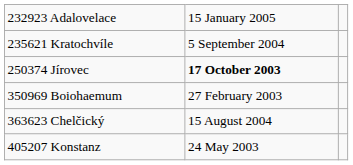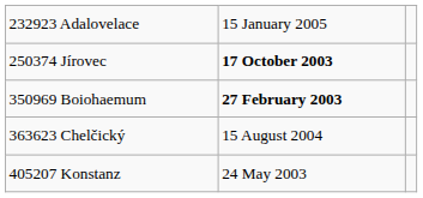 <table class="wikitable" style="font-size: 89%; float: left; width: 26em; margin-right: 1em; height: 168px">
 <tr>
 <td>232923 Adalovelace</td>
 <td>15 January 2005</td>
-<td></td>
-</tr>
-<tr>
-<td>235621 Kratochvíle</td>
-<td>5 September 2004</td>
 <td></td>
 </tr>
 <tr>
 <td>250374 Jírovec</td>
 <td><strong>17 October 2003</strong></td>
 <td></td>
 </tr>
 <tr>
 <td>350969 Boiohaemum</td>
-<td>27 February 2003</td>
+<td><strong>27 February 2003</strong></td>
 <td></td>
 </tr>
 <tr>
 <td>363623 Chelčický</td>
 <td>15 August 2004</td>
 <td></td>
 </tr>
 <tr>
 <td>405207 Konstanz</td>
 <td>24 May 2003</td>
 <td></td>
 </tr>
 </table>
